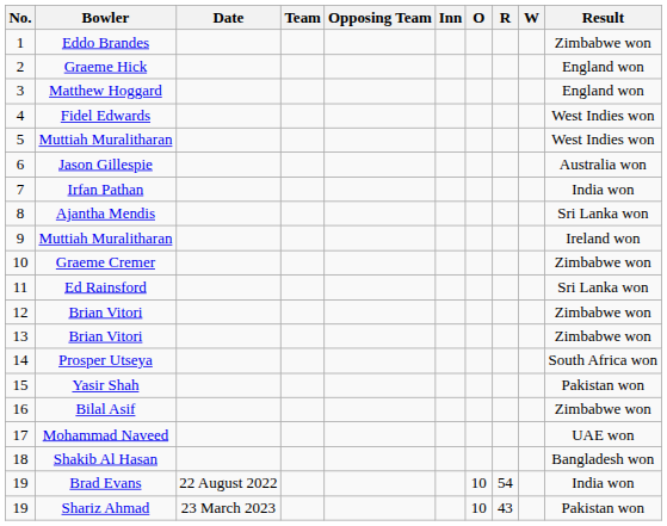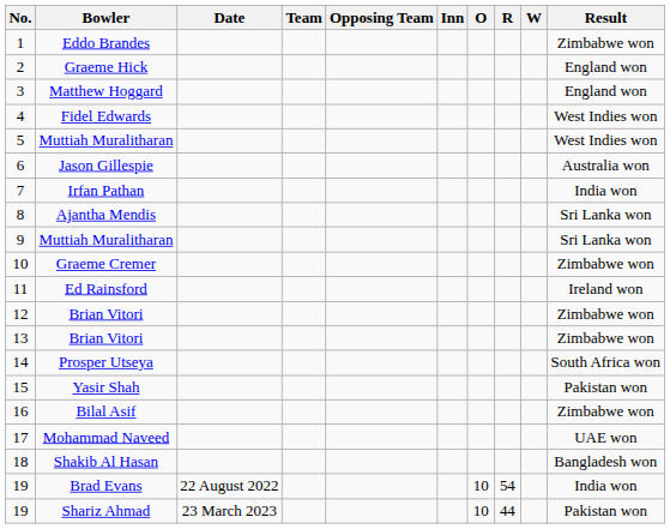 <table class="wikitable sortable">
 <tr align=center>
 <th>No.</th>
 <th>Bowler</th>
 <th>Date</th>
 <th>Team</th>
 <th>Opposing Team</th>
 <th scope="col" style="width:20px;">Inn</th>
 <th scope="col" style="width:20px;">O</th>
 <th scope="col" style="width:20px;">R</th>
 <th scope="col" style="width:20px;">W</th>
 <th>Result</th>
 </tr>
 <tr align=center>
 <td>1</td>
 <td><a href='#'>Eddo Brandes</a></td>
 <td></td>
 <td></td>
 <td></td>
 <td></td>
 <td></td>
 <td></td>
 <td></td>
 <td>Zimbabwe won</td>
 </tr>
 <tr align=center>
 <td>2</td>
 <td><a href='#'>Graeme Hick</a></td>
 <td></td>
 <td></td>
 <td></td>
 <td></td>
 <td></td>
 <td></td>
 <td></td>
 <td>England won</td>
 </tr>
 <tr align=center>
 <td>3</td>
 <td><a href='#'>Matthew Hoggard</a></td>
 <td></td>
 <td></td>
 <td></td>
 <td></td>
 <td></td>
 <td></td>
 <td></td>
 <td>England won</td>
 </tr>
 <tr align=center>
 <td>4</td>
 <td><a href='#'>Fidel Edwards</a></td>
 <td></td>
 <td></td>
 <td></td>
 <td></td>
 <td></td>
 <td></td>
 <td></td>
 <td>West Indies won</td>
 </tr>
 <tr align=center>
 <td>5</td>
 <td><a href='#'>Muttiah Muralitharan</a></td>
 <td></td>
 <td></td>
 <td></td>
 <td></td>
 <td></td>
 <td></td>
 <td></td>
 <td>West Indies won</td>
 </tr>
 <tr align=center>
 <td>6</td>
 <td><a href='#'>Jason Gillespie</a></td>
 <td></td>
 <td></td>
 <td></td>
 <td></td>
 <td></td>
 <td></td>
 <td></td>
 <td>Australia won</td>
 </tr>
 <tr align=center>
 <td>7</td>
 <td><a href='#'>Irfan Pathan</a></td>
 <td></td>
 <td></td>
 <td></td>
 <td></td>
 <td></td>
 <td></td>
 <td></td>
 <td>India won</td>
 </tr>
 <tr align=center>
 <td>8</td>
 <td><a href='#'>Ajantha Mendis</a></td>
 <td></td>
 <td></td>
 <td></td>
 <td></td>
 <td></td>
 <td></td>
 <td></td>
 <td>Sri Lanka won</td>
 </tr>
 <tr align=center>
 <td>9</td>
 <td><a href='#'>Muttiah Muralitharan</a></td>
 <td></td>
 <td></td>
 <td></td>
 <td></td>
 <td></td>
 <td></td>
 <td></td>
-<td>Ireland won</td>
+<td>Sri Lanka won</td>
 </tr>
 <tr align=center>
 <td>10</td>
 <td><a href='#'>Graeme Cremer</a></td>
 <td></td>
 <td></td>
 <td></td>
 <td></td>
 <td></td>
 <td></td>
 <td></td>
 <td>Zimbabwe won</td>
 </tr>
 <tr align=center>
 <td>11</td>
 <td><a href='#'>Ed Rainsford</a></td>
 <td></td>
 <td></td>
 <td></td>
 <td></td>
 <td></td>
 <td></td>
 <td></td>
-<td>Sri Lanka won</td>
+<td>Ireland won</td>
 </tr>
 <tr align=center>
 <td>12</td>
 <td><a href='#'>Brian Vitori</a></td>
 <td></td>
 <td></td>
 <td></td>
 <td></td>
 <td></td>
 <td></td>
 <td></td>
 <td>Zimbabwe won</td>
 </tr>
 <tr align=center>
 <td>13</td>
 <td><a href='#'>Brian Vitori</a></td>
 <td></td>
 <td></td>
 <td></td>
 <td></td>
 <td></td>
 <td></td>
 <td></td>
 <td>Zimbabwe won</td>
 </tr>
 <tr align=center>
 <td>14</td>
 <td><a href='#'>Prosper Utseya</a></td>
 <td></td>
 <td></td>
 <td></td>
 <td></td>
 <td></td>
 <td></td>
 <td></td>
 <td>South Africa won</td>
 </tr>
 <tr align=center>
 <td>15</td>
 <td><a href='#'>Yasir Shah</a></td>
 <td></td>
 <td></td>
 <td></td>
 <td></td>
 <td></td>
 <td></td>
 <td></td>
 <td>Pakistan won</td>
 </tr>
 <tr align=center>
 <td>16</td>
 <td><a href='#'>Bilal Asif</a></td>
 <td></td>
 <td></td>
 <td></td>
 <td></td>
 <td></td>
 <td></td>
 <td></td>
 <td>Zimbabwe won</td>
 </tr>
 <tr align=center>
 <td>17</td>
 <td><a href='#'>Mohammad Naveed</a></td>
 <td></td>
 <td></td>
 <td></td>
 <td></td>
 <td></td>
 <td></td>
 <td></td>
 <td>UAE won</td>
 </tr>
 <tr align=center>
 <td>18</td>
 <td><a href='#'>Shakib Al Hasan</a></td>
 <td></td>
 <td></td>
 <td></td>
 <td></td>
 <td></td>
 <td></td>
 <td></td>
 <td>Bangladesh won</td>
 </tr>
 <tr align=center>
 <td>19</td>
 <td><a href='#'>Brad Evans</a></td>
 <td>22 August 2022</td>
 <td></td>
 <td></td>
 <td></td>
 <td>10</td>
 <td>54</td>
 <td></td>
 <td>India won</td>
 </tr>
 <tr align=center>
 <td>19</td>
 <td><a href='#'>Shariz Ahmad</a></td>
 <td>23 March 2023</td>
 <td></td>
 <td></td>
 <td></td>
 <td>10</td>
-<td>43</td>
+<td>44</td>
 <td></td>
 <td>Pakistan won</td>
 </tr>
 </table>
